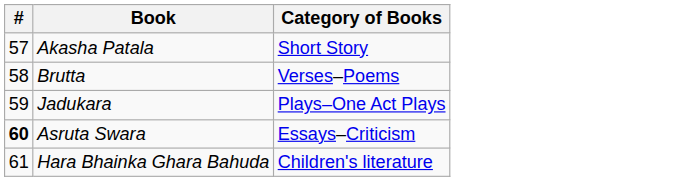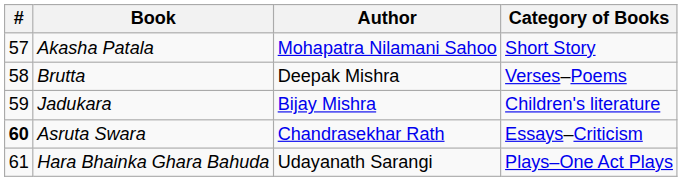 <table class="wikitable">
 <tr>
 <th>#</th>
 <th>Book</th>
+<th>Author</th>
 <th>Category of Books</th>
 </tr>
 <tr>
 <td>57</td>
 <td><em>Akasha Patala</em></td>
+<td><a href='#'>Mohapatra Nilamani Sahoo</a></td>
 <td><a href='#'>Short Story</a></td>
 </tr>
 <tr>
 <td>58</td>
 <td><em>Brutta</em></td>
+<td>Deepak Mishra</td>
 <td><a href='#'>Verses</a>–<a href='#'>Poems</a></td>
 </tr>
 <tr>
 <td>59</td>
 <td><em>Jadukara</em></td>
-<td><a href='#'>Plays–One Act Plays</a></td>
+<td><a href='#'>Bijay Mishra</a></td>
+<td><a href='#'>Children's literature</a></td>
 </tr>
 <tr>
 <td><strong>60</strong></td>
 <td><em>Asruta Swara</em></td>
+<td><a href='#'>Chandrasekhar Rath</a></td>
 <td><a href='#'>Essays</a>–<a href='#'>Criticism</a></td>
 </tr>
 <tr>
 <td>61</td>
 <td><em>Hara Bhainka Ghara Bahuda</em></td>
-<td><a href='#'>Children's literature</a></td>
+<td>Udayanath Sarangi</td>
+<td><a href='#'>Plays–One Act Plays</a></td>
 </tr>
 </table>
